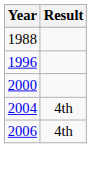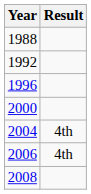 <table class="wikitable" style="text-align:center">
 <tr>
 <th>Year</th>
 <th>Result</th>
 </tr>
 <tr>
 <td>1988</td>
+<td></td>
+</tr>
+<tr>
+<td>1992</td>
 <td></td>
 </tr>
 <tr>
 <td><a href='#'>1996</a></td>
 <td></td>
 </tr>
 <tr>
 <td><a href='#'>2000</a></td>
 <td></td>
 </tr>
 <tr>
 <td><a href='#'>2004</a></td>
 <td>4th</td>
 </tr>
 <tr>
 <td><a href='#'>2006</a></td>
 <td>4th</td>
 </tr>
+<tr>
+<td><a href='#'>2008</a></td>
+<td></td>
+</tr>
 </table>
